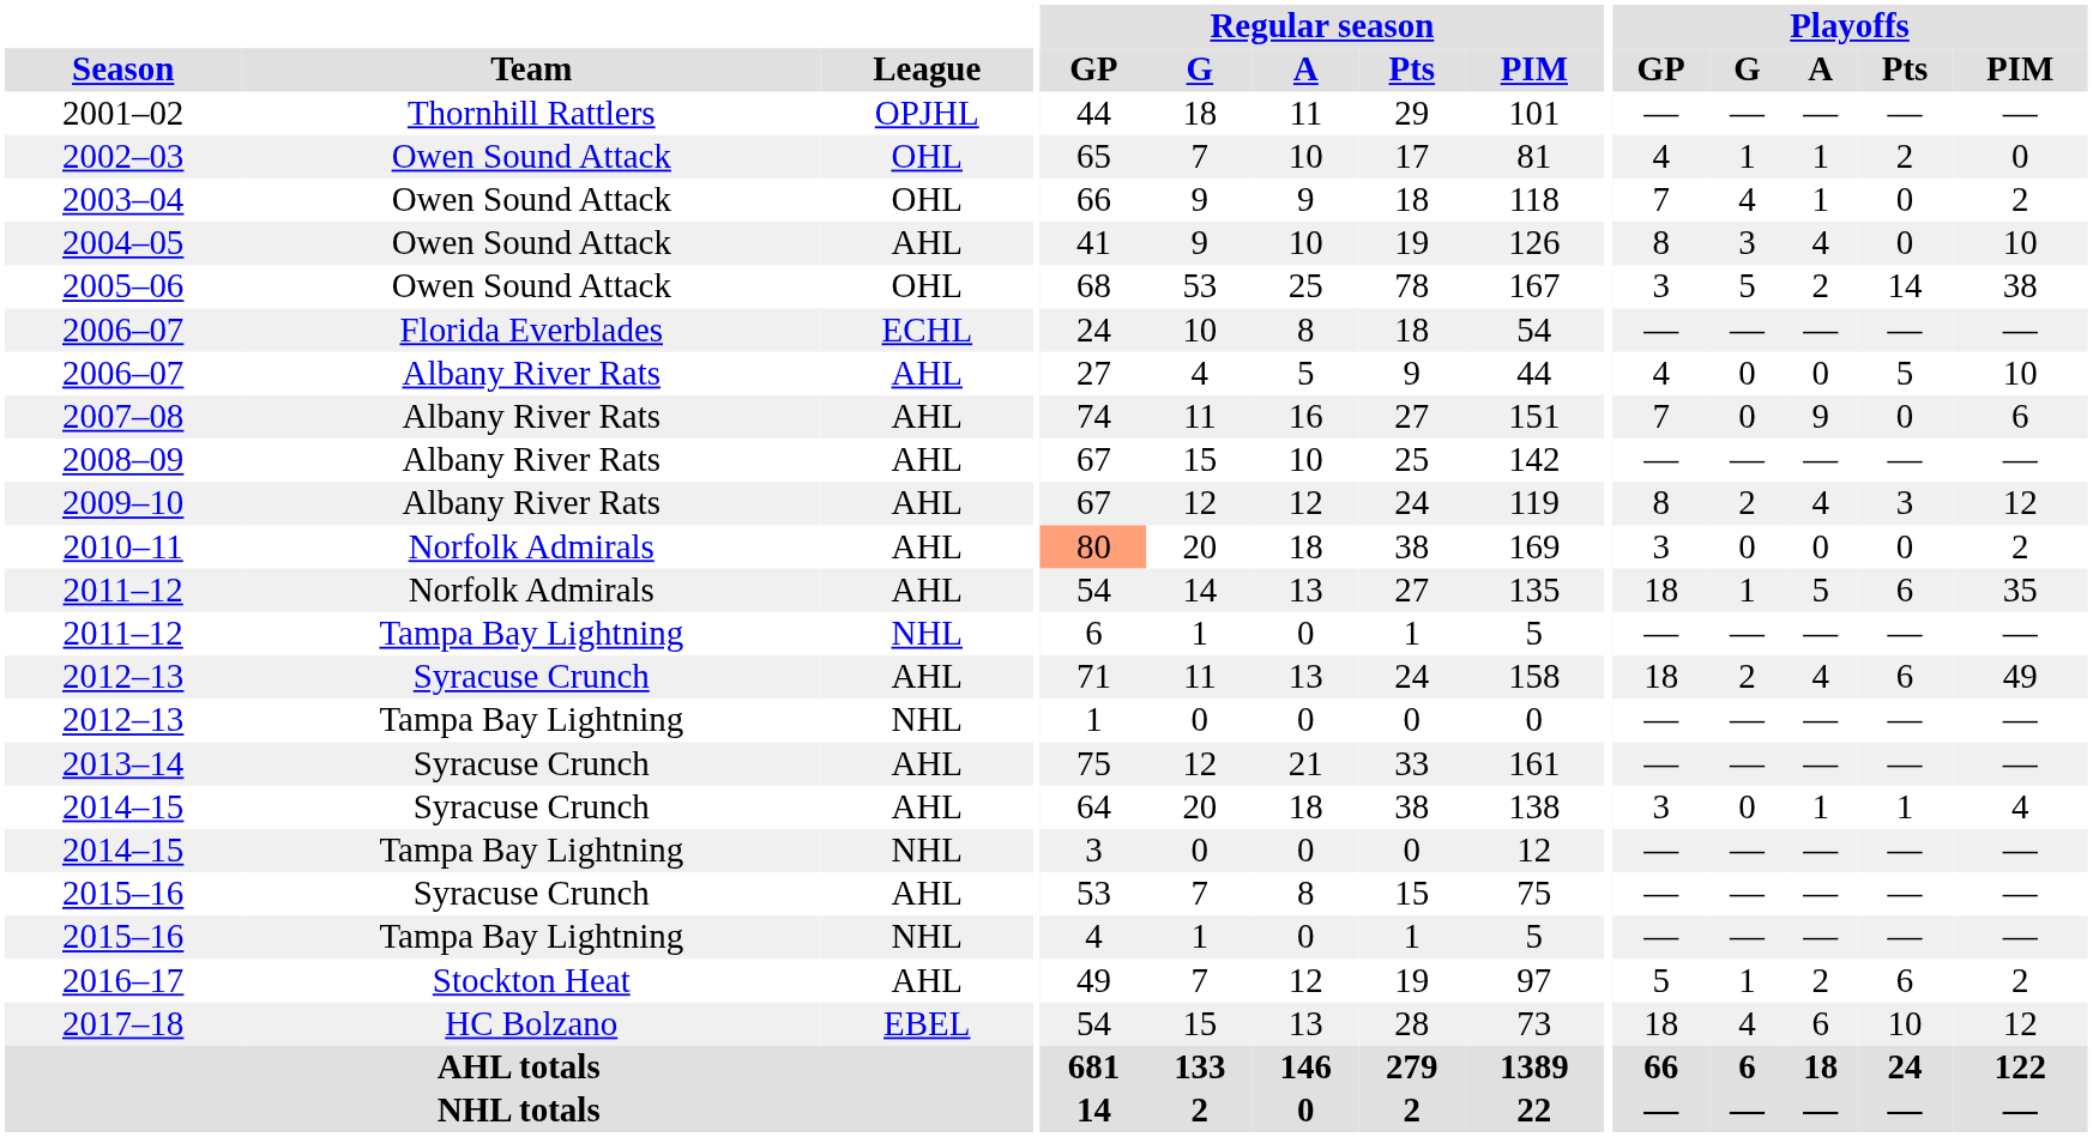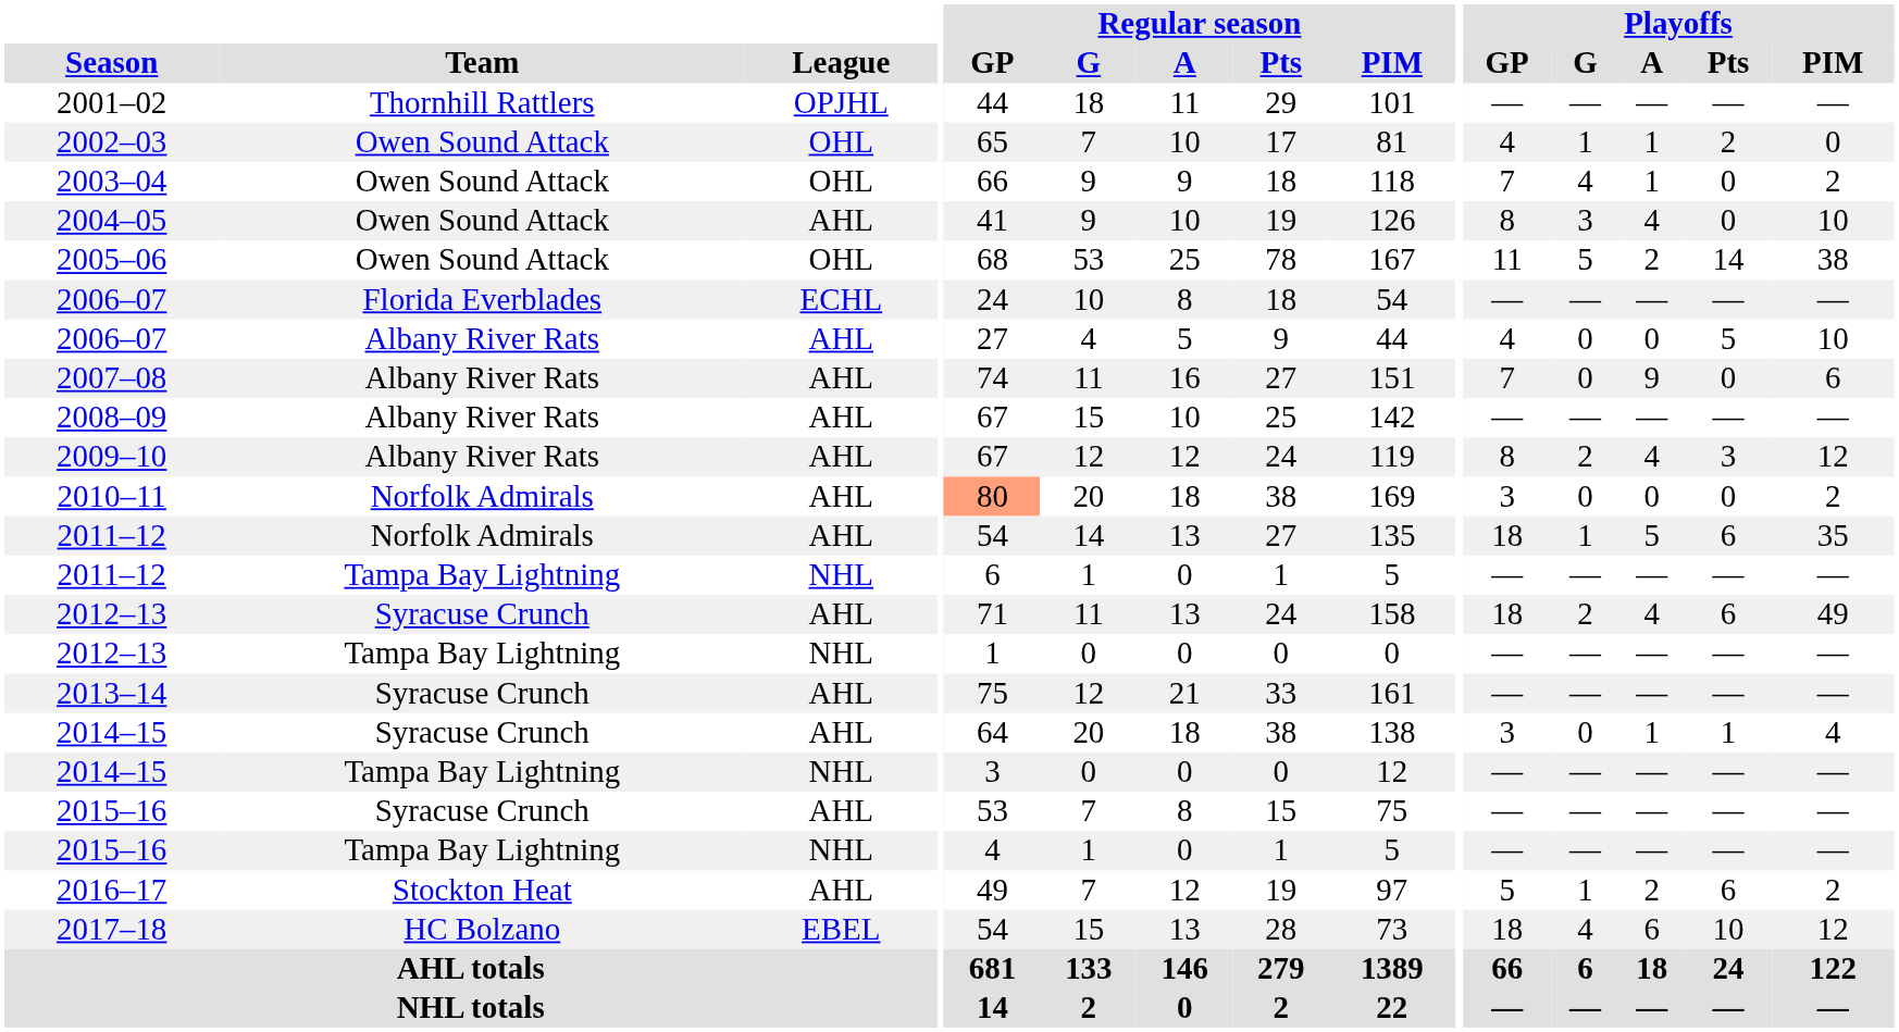 <table border="0" cellpadding="1" cellspacing="0" style="text-align:center; width:60em">
 <tr bgcolor="#e0e0e0">
 <th colspan="3" bgcolor="#ffffff"></th>
 <th rowspan="99" bgcolor="#ffffff"></th>
 <th colspan="5"><a href='#'>Regular season</a></th>
 <th rowspan="99" bgcolor="#ffffff"></th>
 <th colspan="5"><a href='#'>Playoffs</a></th>
 </tr>
 <tr bgcolor="#e0e0e0">
 <th><a href='#'>Season</a></th>
 <th>Team</th>
 <th>League</th>
 <th>GP</th>
 <th><a href='#'>G</a></th>
 <th><a href='#'>A</a></th>
 <th><a href='#'>Pts</a></th>
 <th><a href='#'>PIM</a></th>
 <th>GP</th>
 <th>G</th>
 <th>A</th>
 <th>Pts</th>
 <th>PIM</th>
 </tr>
 <tr ALIGN="center">
 <td>2001–02</td>
 <td><a href='#'>Thornhill Rattlers</a></td>
 <td><a href='#'>OPJHL</a></td>
 <td>44</td>
 <td>18</td>
 <td>11</td>
 <td>29</td>
 <td>101</td>
 <td>—</td>
 <td>—</td>
 <td>—</td>
 <td>—</td>
 <td>—</td>
 </tr>
 <tr ALIGN="center" bgcolor="#f0f0f0">
 <td><a href='#'>2002–03</a></td>
 <td><a href='#'>Owen Sound Attack</a></td>
 <td><a href='#'>OHL</a></td>
 <td>65</td>
 <td>7</td>
 <td>10</td>
 <td>17</td>
 <td>81</td>
 <td>4</td>
 <td>1</td>
 <td>1</td>
 <td>2</td>
 <td>0</td>
 </tr>
 <tr ALIGN="center">
 <td><a href='#'>2003–04</a></td>
 <td>Owen Sound Attack</td>
 <td>OHL</td>
 <td>66</td>
 <td>9</td>
 <td>9</td>
 <td>18</td>
 <td>118</td>
 <td>7</td>
 <td>4</td>
 <td>1</td>
 <td>0</td>
 <td>2</td>
 </tr>
 <tr ALIGN="center" bgcolor="#f0f0f0">
 <td><a href='#'>2004–05</a></td>
 <td>Owen Sound Attack</td>
 <td>AHL</td>
 <td>41</td>
 <td>9</td>
 <td>10</td>
 <td>19</td>
 <td>126</td>
 <td>8</td>
 <td>3</td>
 <td>4</td>
 <td>0</td>
 <td>10</td>
 </tr>
 <tr ALIGN="center">
 <td><a href='#'>2005–06</a></td>
 <td>Owen Sound Attack</td>
 <td>OHL</td>
 <td>68</td>
 <td>53</td>
 <td>25</td>
 <td>78</td>
 <td>167</td>
-<td>3</td>
+<td>11</td>
 <td>5</td>
 <td>2</td>
 <td>14</td>
 <td>38</td>
 </tr>
 <tr ALIGN="center" bgcolor="#f0f0f0">
 <td><a href='#'>2006–07</a></td>
 <td><a href='#'>Florida Everblades</a></td>
 <td><a href='#'>ECHL</a></td>
 <td>24</td>
 <td>10</td>
 <td>8</td>
 <td>18</td>
 <td>54</td>
 <td>—</td>
 <td>—</td>
 <td>—</td>
 <td>—</td>
 <td>—</td>
 </tr>
 <tr ALIGN="center">
 <td><a href='#'>2006–07</a></td>
 <td><a href='#'>Albany River Rats</a></td>
 <td><a href='#'>AHL</a></td>
 <td>27</td>
 <td>4</td>
 <td>5</td>
 <td>9</td>
 <td>44</td>
 <td>4</td>
 <td>0</td>
 <td>0</td>
 <td>5</td>
 <td>10</td>
 </tr>
 <tr ALIGN="center" bgcolor="#f0f0f0">
 <td><a href='#'>2007–08</a></td>
 <td>Albany River Rats</td>
 <td>AHL</td>
 <td>74</td>
 <td>11</td>
 <td>16</td>
 <td>27</td>
 <td>151</td>
 <td>7</td>
 <td>0</td>
 <td>9</td>
 <td>0</td>
 <td>6</td>
 </tr>
 <tr ALIGN="center">
 <td><a href='#'>2008–09</a></td>
 <td>Albany River Rats</td>
 <td>AHL</td>
 <td>67</td>
 <td>15</td>
 <td>10</td>
 <td>25</td>
 <td>142</td>
 <td>—</td>
 <td>—</td>
 <td>—</td>
 <td>—</td>
 <td>—</td>
 </tr>
 <tr ALIGN="center" bgcolor="#f0f0f0">
 <td><a href='#'>2009–10</a></td>
 <td>Albany River Rats</td>
 <td>AHL</td>
 <td>67</td>
 <td>12</td>
 <td>12</td>
 <td>24</td>
 <td>119</td>
 <td>8</td>
 <td>2</td>
 <td>4</td>
 <td>3</td>
 <td>12</td>
 </tr>
 <tr ALIGN="center">
 <td><a href='#'>2010–11</a></td>
 <td><a href='#'>Norfolk Admirals</a></td>
 <td>AHL</td>
 <td style="background: lightsalmon;">80</td>
 <td>20</td>
 <td>18</td>
 <td>38</td>
 <td>169</td>
 <td>3</td>
 <td>0</td>
 <td>0</td>
 <td>0</td>
 <td>2</td>
 </tr>
 <tr ALIGN="center" bgcolor="#f0f0f0">
 <td><a href='#'>2011–12</a></td>
 <td>Norfolk Admirals</td>
 <td>AHL</td>
 <td>54</td>
 <td>14</td>
 <td>13</td>
 <td>27</td>
 <td>135</td>
 <td>18</td>
 <td>1</td>
 <td>5</td>
 <td>6</td>
 <td>35</td>
 </tr>
 <tr ALIGN="center">
 <td><a href='#'>2011–12</a></td>
 <td><a href='#'>Tampa Bay Lightning</a></td>
 <td><a href='#'>NHL</a></td>
 <td>6</td>
 <td>1</td>
 <td>0</td>
 <td>1</td>
 <td>5</td>
 <td>—</td>
 <td>—</td>
 <td>—</td>
 <td>—</td>
 <td>—</td>
 </tr>
 <tr ALIGN="center" bgcolor="#f0f0f0">
 <td><a href='#'>2012–13</a></td>
 <td><a href='#'>Syracuse Crunch</a></td>
 <td>AHL</td>
 <td>71</td>
 <td>11</td>
 <td>13</td>
 <td>24</td>
 <td>158</td>
 <td>18</td>
 <td>2</td>
 <td>4</td>
 <td>6</td>
 <td>49</td>
 </tr>
 <tr ALIGN="center">
 <td><a href='#'>2012–13</a></td>
 <td>Tampa Bay Lightning</td>
 <td>NHL</td>
 <td>1</td>
 <td>0</td>
 <td>0</td>
 <td>0</td>
 <td>0</td>
 <td>—</td>
 <td>—</td>
 <td>—</td>
 <td>—</td>
 <td>—</td>
 </tr>
 <tr ALIGN="center" bgcolor="#f0f0f0">
 <td><a href='#'>2013–14</a></td>
 <td>Syracuse Crunch</td>
 <td>AHL</td>
 <td>75</td>
 <td>12</td>
 <td>21</td>
 <td>33</td>
 <td>161</td>
 <td>—</td>
 <td>—</td>
 <td>—</td>
 <td>—</td>
 <td>—</td>
 </tr>
 <tr ALIGN="center">
 <td><a href='#'>2014–15</a></td>
 <td>Syracuse Crunch</td>
 <td>AHL</td>
 <td>64</td>
 <td>20</td>
 <td>18</td>
 <td>38</td>
 <td>138</td>
 <td>3</td>
 <td>0</td>
 <td>1</td>
 <td>1</td>
 <td>4</td>
 </tr>
 <tr ALIGN="center"  bgcolor="#f0f0f0">
 <td><a href='#'>2014–15</a></td>
 <td>Tampa Bay Lightning</td>
 <td>NHL</td>
 <td>3</td>
 <td>0</td>
 <td>0</td>
 <td>0</td>
 <td>12</td>
 <td>—</td>
 <td>—</td>
 <td>—</td>
 <td>—</td>
 <td>—</td>
 </tr>
 <tr ALIGN="center">
 <td><a href='#'>2015–16</a></td>
 <td>Syracuse Crunch</td>
 <td>AHL</td>
 <td>53</td>
 <td>7</td>
 <td>8</td>
 <td>15</td>
 <td>75</td>
 <td>—</td>
 <td>—</td>
 <td>—</td>
 <td>—</td>
 <td>—</td>
 </tr>
 <tr ALIGN="center"  bgcolor="#f0f0f0">
 <td><a href='#'>2015–16</a></td>
 <td>Tampa Bay Lightning</td>
 <td>NHL</td>
 <td>4</td>
 <td>1</td>
 <td>0</td>
 <td>1</td>
 <td>5</td>
 <td>—</td>
 <td>—</td>
 <td>—</td>
 <td>—</td>
 <td>—</td>
 </tr>
 <tr ALIGN="center">
 <td><a href='#'>2016–17</a></td>
 <td><a href='#'>Stockton Heat</a></td>
 <td>AHL</td>
 <td>49</td>
 <td>7</td>
 <td>12</td>
 <td>19</td>
 <td>97</td>
 <td>5</td>
 <td>1</td>
 <td>2</td>
 <td>6</td>
 <td>2</td>
 </tr>
 <tr ALIGN="center"  bgcolor="#f0f0f0">
 <td><a href='#'>2017–18</a></td>
 <td><a href='#'>HC Bolzano</a></td>
 <td><a href='#'>EBEL</a></td>
 <td>54</td>
 <td>15</td>
 <td>13</td>
 <td>28</td>
 <td>73</td>
 <td>18</td>
 <td>4</td>
 <td>6</td>
 <td>10</td>
 <td>12</td>
 </tr>
 <tr bgcolor="#e0e0e0">
 <th colspan="3">AHL totals</th>
 <th>681</th>
 <th>133</th>
 <th>146</th>
 <th>279</th>
 <th>1389</th>
 <th>66</th>
 <th>6</th>
 <th>18</th>
 <th>24</th>
 <th>122</th>
 </tr>
 <tr bgcolor="#e0e0e0">
 <th colspan="3">NHL totals</th>
 <th>14</th>
 <th>2</th>
 <th>0</th>
 <th>2</th>
 <th>22</th>
 <th>—</th>
 <th>—</th>
 <th>—</th>
 <th>—</th>
 <th>—</th>
 </tr>
 </table>
